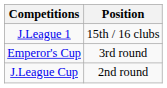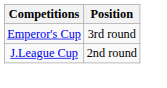 <table class="wikitable" style="text-align:center;">
 <tr>
 <th>Competitions</th>
 <th>Position</th>
-</tr>
-<tr>
-<td><a href='#'>J.League 1</a></td>
-<td>15th / 16 clubs</td>
 </tr>
 <tr>
 <td><a href='#'>Emperor's Cup</a></td>
 <td>3rd round</td>
 </tr>
 <tr>
 <td><a href='#'>J.League Cup</a></td>
 <td>2nd round</td>
 </tr>
 </table>
